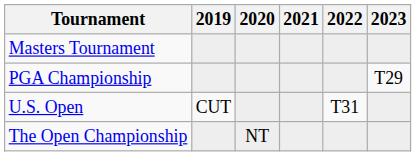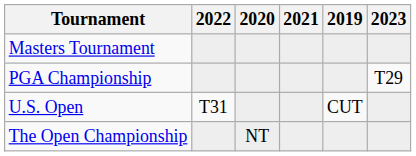 <table class="wikitable" style="font-size:95%;text-align:center;">
 <tr>
 <th>Tournament</th>
-<th>2019</th>
+<th>2022</th>
 <th>2020</th>
 <th>2021</th>
-<th>2022</th>
+<th>2019</th>
 <th>2023</th>
 </tr>
 <tr>
 <td align=left><a href='#'>Masters Tournament</a></td>
 <td style="background:#eeeeee;"></td>
 <td style="background:#eeeeee;"></td>
 <td style="background:#eeeeee;"></td>
 <td style="background:#eeeeee;"></td>
 <td style="background:#eeeeee;"></td>
 </tr>
 <tr>
 <td align=left><a href='#'>PGA Championship</a></td>
 <td style="background:#eeeeee;"></td>
 <td style="background:#eeeeee;"></td>
 <td style="background:#eeeeee;"></td>
 <td style="background:#eeeeee;"></td>
 <td>T29</td>
 </tr>
 <tr>
 <td align=left><a href='#'>U.S. Open</a></td>
-<td>CUT</td>
+<td>T31</td>
 <td style="background:#eeeeee;"></td>
 <td style="background:#eeeeee;"></td>
-<td>T31</td>
+<td>CUT</td>
 <td style="background:#eeeeee;"></td>
 </tr>
 <tr>
 <td align=left><a href='#'>The Open Championship</a></td>
 <td style="background:#eeeeee;"></td>
 <td style="background:#eeeeee;">NT</td>
 <td style="background:#eeeeee;"></td>
 <td style="background:#eeeeee;"></td>
 <td style="background:#eeeeee;"></td>
 </tr>
 </table>
